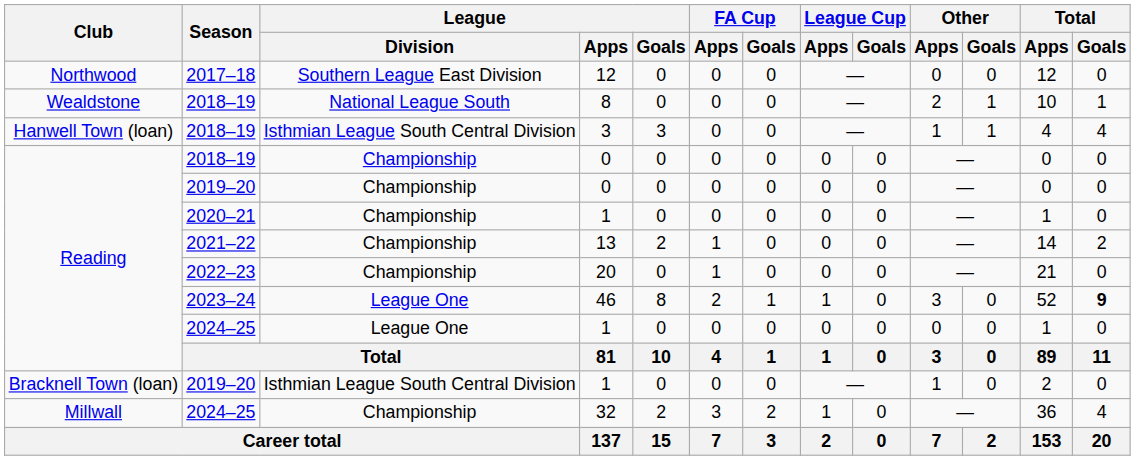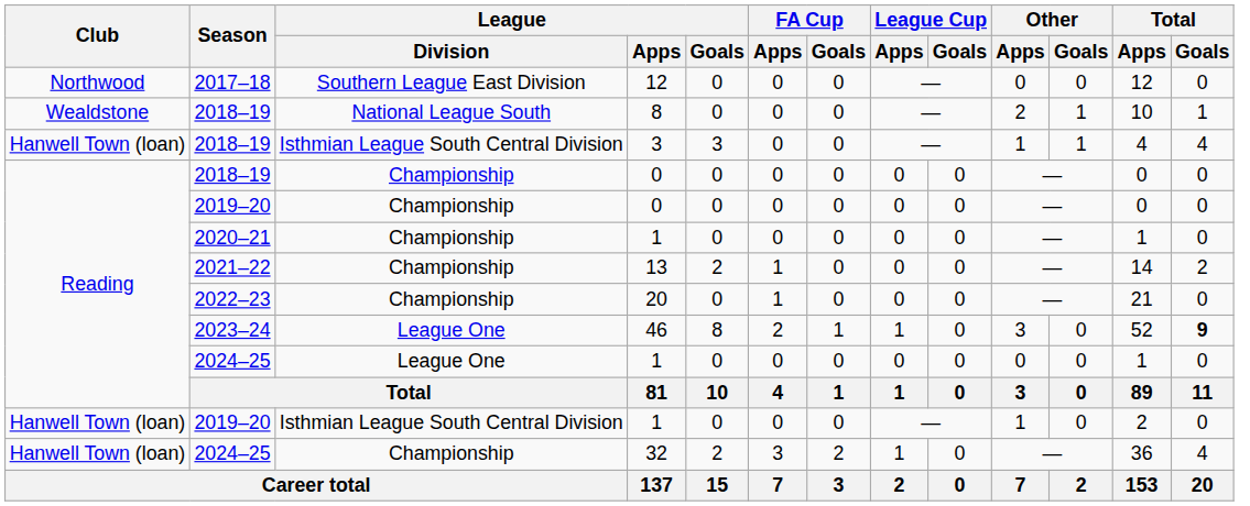 <table class="wikitable" style="text-align: center">
 <tr>
 <th rowspan="2">Club</th>
 <th rowspan="2">Season</th>
 <th colspan="3">League</th>
 <th colspan="2"><a href='#'>FA Cup</a></th>
 <th colspan="2"><a href='#'>League Cup</a></th>
 <th colspan="2">Other</th>
 <th colspan="2">Total</th>
 </tr>
 <tr>
 <th>Division</th>
 <th>Apps</th>
 <th>Goals</th>
 <th>Apps</th>
 <th>Goals</th>
 <th>Apps</th>
 <th>Goals</th>
 <th>Apps</th>
 <th>Goals</th>
 <th>Apps</th>
 <th>Goals</th>
 </tr>
 <tr>
 <td><a href='#'>Northwood</a></td>
 <td><a href='#'>2017–18</a></td>
 <td><a href='#'>Southern League</a> East Division</td>
 <td>12</td>
 <td>0</td>
 <td>0</td>
 <td>0</td>
 <td colspan="2">—</td>
 <td>0</td>
 <td>0</td>
 <td>12</td>
 <td>0</td>
 </tr>
 <tr>
 <td><a href='#'>Wealdstone</a></td>
 <td><a href='#'>2018–19</a></td>
 <td><a href='#'>National League South</a></td>
 <td>8</td>
 <td>0</td>
 <td>0</td>
 <td>0</td>
 <td colspan="2">—</td>
 <td>2</td>
 <td>1</td>
 <td>10</td>
 <td>1</td>
 </tr>
 <tr>
 <td><a href='#'>Hanwell Town</a> (loan)</td>
 <td><a href='#'>2018–19</a></td>
 <td><a href='#'>Isthmian League</a> South Central Division</td>
 <td>3</td>
 <td>3</td>
 <td>0</td>
 <td>0</td>
 <td colspan="2">—</td>
 <td>1</td>
 <td>1</td>
 <td>4</td>
 <td>4</td>
 </tr>
 <tr>
 <td rowspan="8"><a href='#'>Reading</a></td>
 <td><a href='#'>2018–19</a></td>
 <td><a href='#'>Championship</a></td>
 <td>0</td>
 <td>0</td>
 <td>0</td>
 <td>0</td>
 <td>0</td>
 <td>0</td>
 <td colspan="2">—</td>
 <td>0</td>
 <td>0</td>
 </tr>
 <tr>
 <td><a href='#'>2019–20</a></td>
 <td>Championship</td>
 <td>0</td>
 <td>0</td>
 <td>0</td>
 <td>0</td>
 <td>0</td>
 <td>0</td>
 <td colspan="2">—</td>
 <td>0</td>
 <td>0</td>
 </tr>
 <tr>
 <td><a href='#'>2020–21</a></td>
 <td>Championship</td>
 <td>1</td>
 <td>0</td>
 <td>0</td>
 <td>0</td>
 <td>0</td>
 <td>0</td>
 <td colspan="2">—</td>
 <td>1</td>
 <td>0</td>
 </tr>
 <tr>
 <td><a href='#'>2021–22</a></td>
 <td>Championship</td>
 <td>13</td>
 <td>2</td>
 <td>1</td>
 <td>0</td>
 <td>0</td>
 <td>0</td>
 <td colspan="2">—</td>
 <td>14</td>
 <td>2</td>
 </tr>
 <tr>
 <td><a href='#'>2022–23</a></td>
 <td>Championship</td>
 <td>20</td>
 <td>0</td>
 <td>1</td>
 <td>0</td>
 <td>0</td>
 <td>0</td>
 <td colspan="2">—</td>
 <td>21</td>
 <td>0</td>
 </tr>
 <tr>
 <td><a href='#'>2023–24</a></td>
 <td><a href='#'>League One</a></td>
 <td>46</td>
 <td>8</td>
 <td>2</td>
 <td>1</td>
 <td>1</td>
 <td>0</td>
 <td>3</td>
 <td>0</td>
 <td>52</td>
 <td><strong>9</strong></td>
 </tr>
 <tr>
 <td><a href='#'>2024–25</a></td>
 <td>League One</td>
 <td>1</td>
 <td>0</td>
 <td>0</td>
 <td>0</td>
 <td>0</td>
 <td>0</td>
 <td>0</td>
 <td>0</td>
 <td>1</td>
 <td>0</td>
 </tr>
 <tr>
 <th colspan="2">Total</th>
 <th>81</th>
 <th>10</th>
 <th>4</th>
 <th>1</th>
 <th>1</th>
 <th>0</th>
 <th>3</th>
 <th>0</th>
 <th>89</th>
 <th>11</th>
 </tr>
 <tr>
-<td><a href='#'>Bracknell Town</a> (loan)</td>
+<td><a href='#'>Hanwell Town</a> (loan)</td>
 <td><a href='#'>2019–20</a></td>
 <td>Isthmian League South Central Division</td>
 <td>1</td>
 <td>0</td>
 <td>0</td>
 <td>0</td>
 <td colspan="2">—</td>
 <td>1</td>
 <td>0</td>
 <td>2</td>
 <td>0</td>
 </tr>
 <tr>
-<td><a href='#'>Millwall</a></td>
+<td><a href='#'>Hanwell Town</a> (loan)</td>
 <td><a href='#'>2024–25</a></td>
 <td>Championship</td>
 <td>32</td>
 <td>2</td>
 <td>3</td>
 <td>2</td>
 <td>1</td>
 <td>0</td>
 <td colspan="2">—</td>
 <td>36</td>
 <td>4</td>
 </tr>
 <tr>
 <th colspan="3">Career total</th>
 <th>137</th>
 <th>15</th>
 <th>7</th>
 <th>3</th>
 <th>2</th>
 <th>0</th>
 <th>7</th>
 <th>2</th>
 <th>153</th>
 <th>20</th>
 </tr>
 </table>
